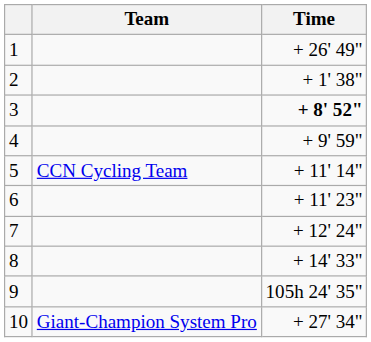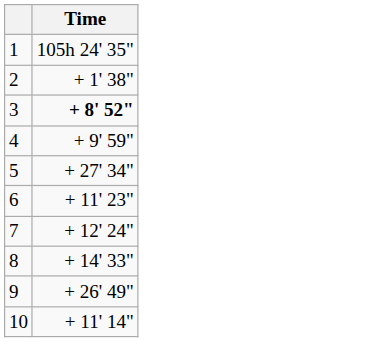 <table class="wikitable">
 <tr>
 <th></th>
-<th>Team</th>
 <th>Time</th>
 </tr>
 <tr>
 <td>1</td>
-<td></td>
-<td align=right>+ 26' 49"</td>
+<td align=right>105h 24' 35"</td>
 </tr>
 <tr>
 <td>2</td>
-<td></td>
 <td align=right>+ 1' 38"</td>
 </tr>
 <tr>
 <td>3</td>
-<td></td>
 <td align=right><strong>+ 8' 52"</strong></td>
 </tr>
 <tr>
 <td>4</td>
-<td></td>
 <td align=right>+ 9' 59"</td>
 </tr>
 <tr>
 <td>5</td>
-<td><a href='#'>CCN Cycling Team</a></td>
-<td align=right>+ 11' 14"</td>
+<td align=right>+ 27' 34"</td>
 </tr>
 <tr>
 <td>6</td>
-<td></td>
 <td align=right>+ 11' 23"</td>
 </tr>
 <tr>
 <td>7</td>
-<td></td>
 <td align=right>+ 12' 24"</td>
 </tr>
 <tr>
 <td>8</td>
-<td></td>
 <td align=right>+ 14' 33"</td>
 </tr>
 <tr>
 <td>9</td>
-<td></td>
-<td align=right>105h 24' 35"</td>
+<td align=right>+ 26' 49"</td>
 </tr>
 <tr>
 <td>10</td>
-<td><a href='#'>Giant-Champion System Pro</a></td>
-<td align=right>+ 27' 34"</td>
+<td align=right>+ 11' 14"</td>
 </tr>
 </table>
